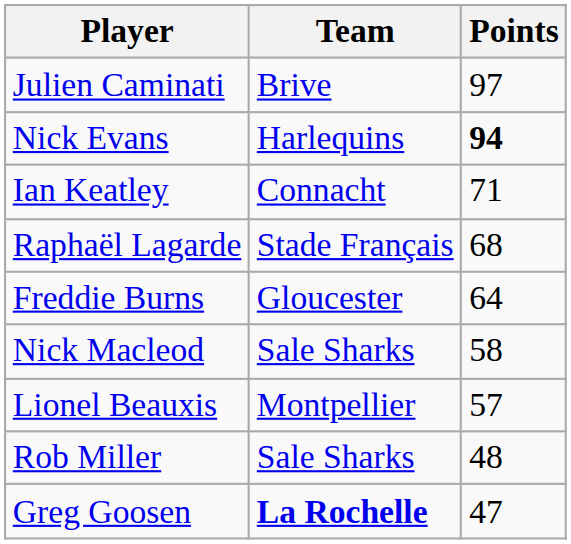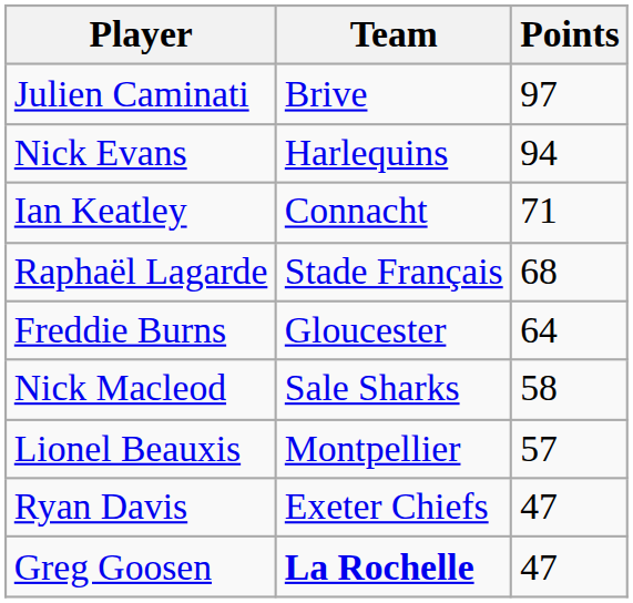 <table class="wikitable">
 <tr>
 <th>Player</th>
 <th>Team</th>
 <th>Points</th>
 </tr>
 <tr>
 <td> <a href='#'>Julien Caminati</a></td>
 <td> <a href='#'>Brive</a></td>
 <td>97</td>
 </tr>
 <tr>
 <td> <a href='#'>Nick Evans</a></td>
 <td> <a href='#'>Harlequins</a></td>
-<td><strong>94</strong></td>
+<td>94</td>
 </tr>
 <tr>
 <td> <a href='#'>Ian Keatley</a></td>
 <td> <a href='#'>Connacht</a></td>
 <td>71</td>
 </tr>
 <tr>
 <td> <a href='#'>Raphaël Lagarde</a></td>
 <td> <a href='#'>Stade Français</a></td>
 <td>68</td>
 </tr>
 <tr>
 <td> <a href='#'>Freddie Burns</a></td>
 <td> <a href='#'>Gloucester</a></td>
 <td>64</td>
 </tr>
 <tr>
 <td> <a href='#'>Nick Macleod</a></td>
 <td> <a href='#'>Sale Sharks</a></td>
 <td>58</td>
 </tr>
 <tr>
 <td> <a href='#'>Lionel Beauxis</a></td>
 <td> <a href='#'>Montpellier</a></td>
 <td>57</td>
 </tr>
 <tr>
-<td> <a href='#'>Rob Miller</a></td>
-<td> <a href='#'>Sale Sharks</a></td>
-<td>48</td>
+<td> <a href='#'>Ryan Davis</a></td>
+<td> <a href='#'>Exeter Chiefs</a></td>
+<td>47</td>
 </tr>
 <tr>
 <td> <a href='#'>Greg Goosen</a></td>
 <td><strong> <a href='#'>La Rochelle</a></strong></td>
 <td>47</td>
 </tr>
 </table>
